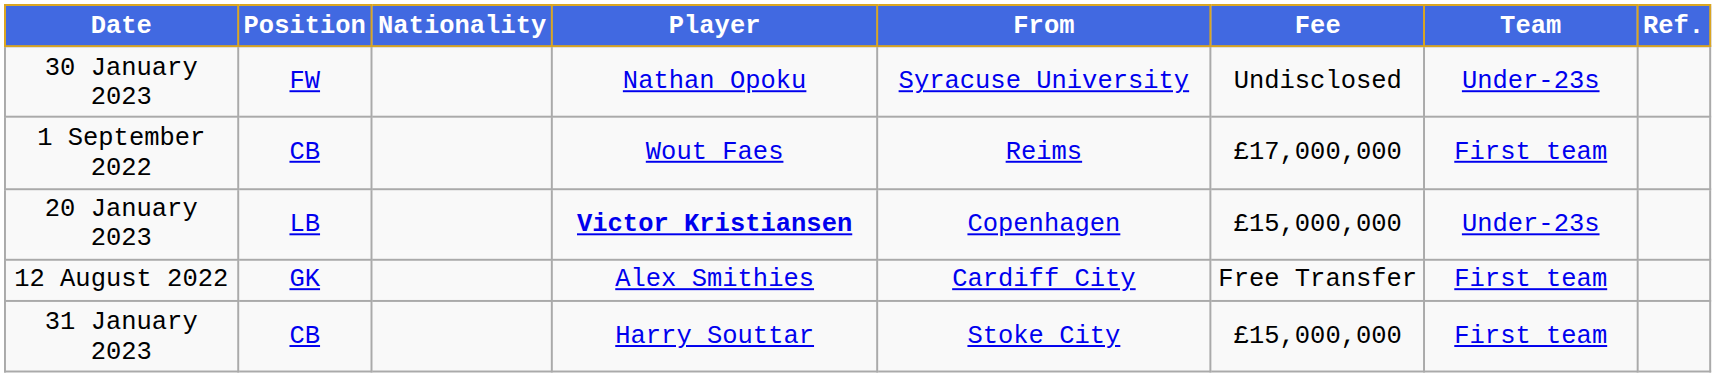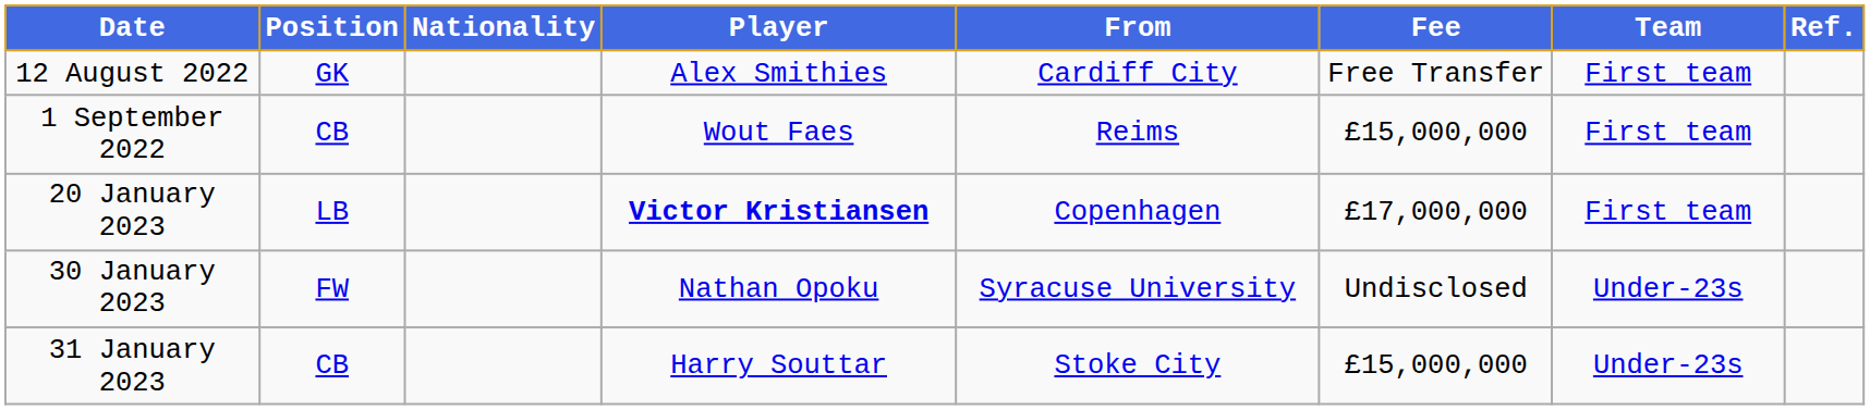 <table class="wikitable" style="text-align:center">
 <tr>
 <th style="background:royalblue;color:white;border:1px solid goldenrod;width:130px">Date</th>
 <th style="background:royalblue;color:white;border:1px solid goldenrod;width:50px">Position</th>
 <th style="background:royalblue;color:white;border:1px solid goldenrod;width:50px">Nationality</th>
 <th style="background:royalblue;color:white;border:1px solid goldenrod;width:190px">Player</th>
 <th style="background:royalblue;color:white;border:1px solid goldenrod;width:200px">From</th>
 <th style="background:royalblue;color:white;border:1px solid goldenrod;width:110px">Fee</th>
 <th style="background:royalblue;color:white;border:1px solid goldenrod;width:125px">Team</th>
 <th style="background:royalblue;color:white;border:1px solid goldenrod;width:25px">Ref.</th>
 </tr>
 <tr>
+<td>12 August 2022</td>
+<td><a href='#'>GK</a></td>
+<td></td>
+<td><a href='#'>Alex Smithies</a></td>
+<td> <a href='#'>Cardiff City</a></td>
+<td>Free Transfer</td>
+<td><a href='#'>First team</a></td>
+<td></td>
+</tr>
+<tr>
+<td>1 September 2022</td>
+<td><a href='#'>CB</a></td>
+<td></td>
+<td><a href='#'>Wout Faes</a></td>
+<td> <a href='#'>Reims</a></td>
+<td>£15,000,000</td>
+<td><a href='#'>First team</a></td>
+<td></td>
+</tr>
+<tr>
+<td>20 January 2023</td>
+<td><a href='#'>LB</a></td>
+<td></td>
+<td><strong><a href='#'>Victor Kristiansen</a></strong></td>
+<td> <a href='#'>Copenhagen</a></td>
+<td>£17,000,000</td>
+<td><a href='#'>First team</a></td>
+<td></td>
+</tr>
+<tr>
 <td>30 January 2023</td>
 <td><a href='#'>FW</a></td>
 <td></td>
 <td><a href='#'>Nathan Opoku</a></td>
 <td> <a href='#'>Syracuse University</a></td>
 <td>Undisclosed</td>
 <td><a href='#'>Under-23s</a></td>
 <td></td>
 </tr>
 <tr>
-<td>1 September 2022</td>
-<td><a href='#'>CB</a></td>
-<td></td>
-<td><a href='#'>Wout Faes</a></td>
-<td> <a href='#'>Reims</a></td>
-<td>£17,000,000</td>
-<td><a href='#'>First team</a></td>
-<td></td>
-</tr>
-<tr>
-<td>20 January 2023</td>
-<td><a href='#'>LB</a></td>
-<td></td>
-<td><strong><a href='#'>Victor Kristiansen</a></strong></td>
-<td> <a href='#'>Copenhagen</a></td>
-<td>£15,000,000</td>
-<td><a href='#'>Under-23s</a></td>
-<td></td>
-</tr>
-<tr>
-<td>12 August 2022</td>
-<td><a href='#'>GK</a></td>
-<td></td>
-<td><a href='#'>Alex Smithies</a></td>
-<td> <a href='#'>Cardiff City</a></td>
-<td>Free Transfer</td>
-<td><a href='#'>First team</a></td>
-<td></td>
-</tr>
-<tr>
 <td>31 January 2023</td>
 <td><a href='#'>CB</a></td>
 <td></td>
 <td><a href='#'>Harry Souttar</a></td>
 <td> <a href='#'>Stoke City</a></td>
 <td>£15,000,000</td>
-<td><a href='#'>First team</a></td>
+<td><a href='#'>Under-23s</a></td>
 <td></td>
 </tr>
 </table>
